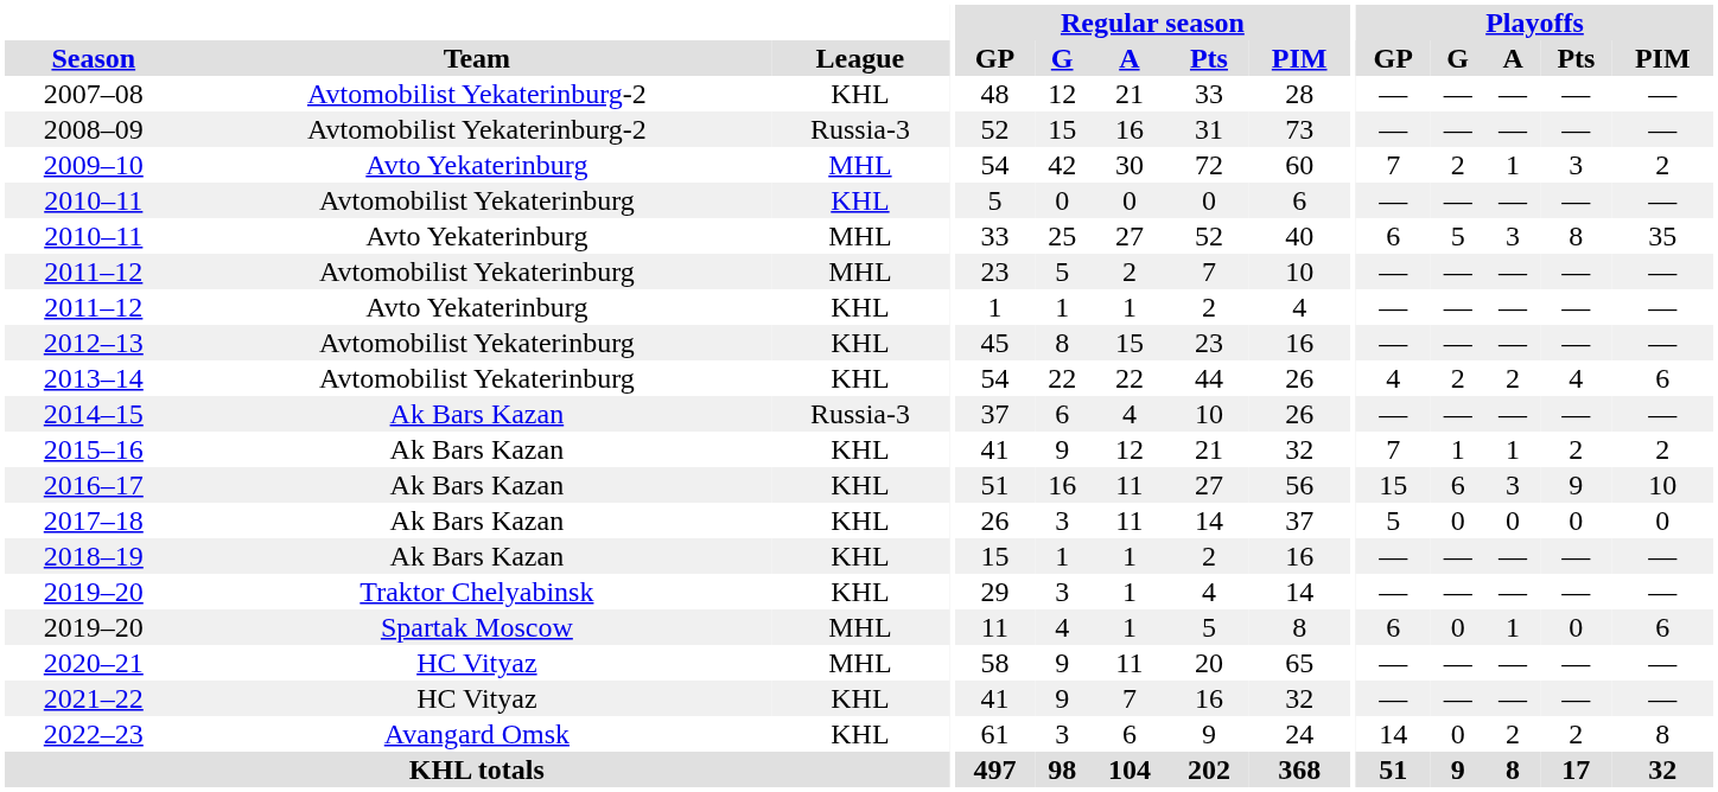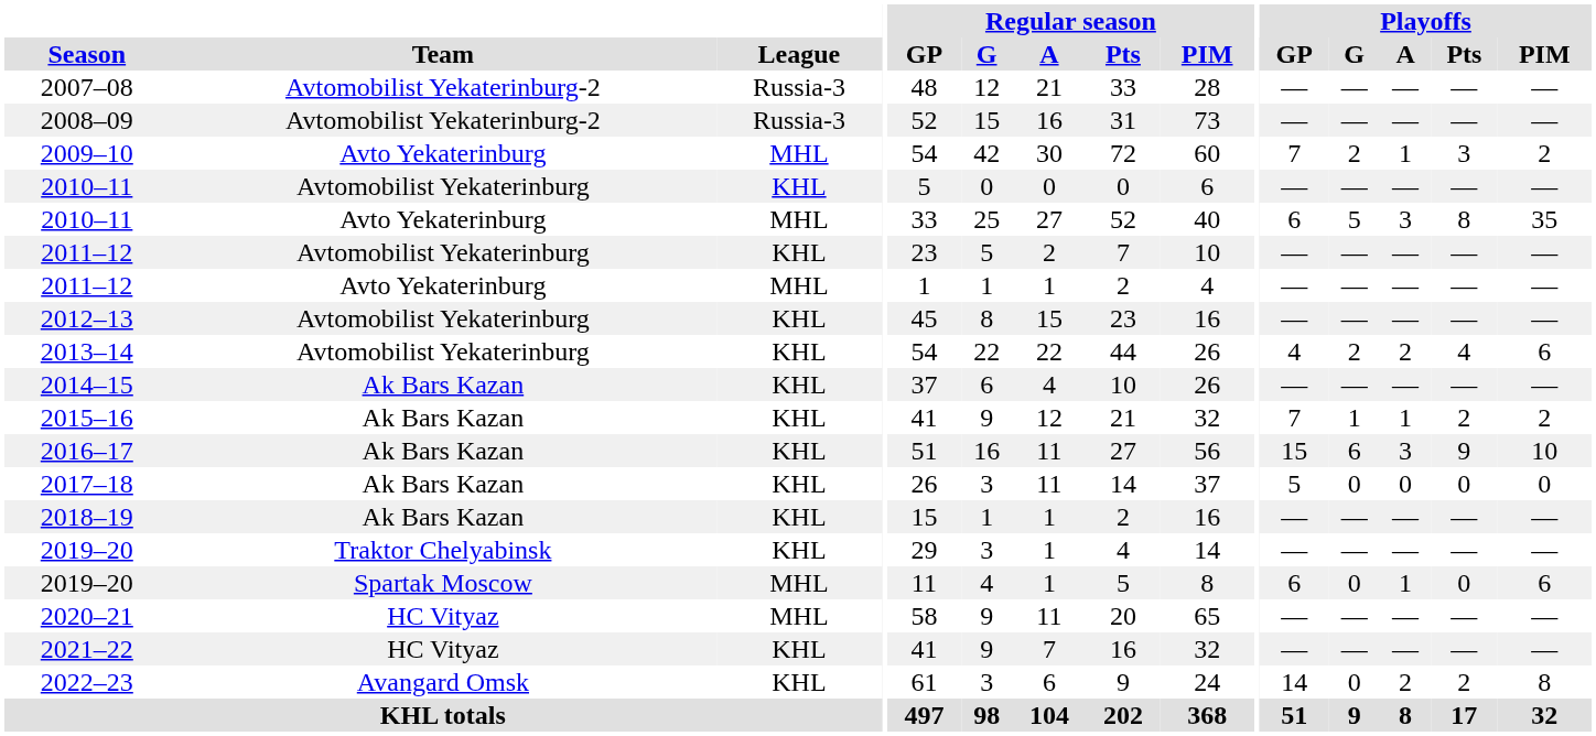 <table border="0" cellpadding="1" cellspacing="0" style="text-align:center; width:60em">
 <tr bgcolor="#e0e0e0">
 <th colspan="3" bgcolor="#ffffff"></th>
 <th rowspan="99" bgcolor="#ffffff"></th>
 <th colspan="5"><a href='#'>Regular season</a></th>
 <th rowspan="99" bgcolor="#ffffff"></th>
 <th colspan="5"><a href='#'>Playoffs</a></th>
 </tr>
 <tr bgcolor="#e0e0e0">
 <th><a href='#'>Season</a></th>
 <th>Team</th>
 <th>League</th>
 <th>GP</th>
 <th><a href='#'>G</a></th>
 <th><a href='#'>A</a></th>
 <th><a href='#'>Pts</a></th>
 <th><a href='#'>PIM</a></th>
 <th>GP</th>
 <th>G</th>
 <th>A</th>
 <th>Pts</th>
 <th>PIM</th>
 </tr>
 <tr ALIGN="center">
 <td>2007–08</td>
 <td><a href='#'>Avtomobilist Yekaterinburg</a>-2</td>
-<td>KHL</td>
+<td>Russia-3</td>
 <td>48</td>
 <td>12</td>
 <td>21</td>
 <td>33</td>
 <td>28</td>
 <td>—</td>
 <td>—</td>
 <td>—</td>
 <td>—</td>
 <td>—</td>
 </tr>
 <tr ALIGN="center" bgcolor="#f0f0f0">
 <td>2008–09</td>
 <td>Avtomobilist Yekaterinburg-2</td>
 <td>Russia-3</td>
 <td>52</td>
 <td>15</td>
 <td>16</td>
 <td>31</td>
 <td>73</td>
 <td>—</td>
 <td>—</td>
 <td>—</td>
 <td>—</td>
 <td>—</td>
 </tr>
 <tr ALIGN="center">
 <td><a href='#'>2009–10</a></td>
 <td><a href='#'>Avto Yekaterinburg</a></td>
 <td><a href='#'>MHL</a></td>
 <td>54</td>
 <td>42</td>
 <td>30</td>
 <td>72</td>
 <td>60</td>
 <td>7</td>
 <td>2</td>
 <td>1</td>
 <td>3</td>
 <td>2</td>
 </tr>
 <tr ALIGN="center" bgcolor="#f0f0f0">
 <td><a href='#'>2010–11</a></td>
 <td>Avtomobilist Yekaterinburg</td>
 <td><a href='#'>KHL</a></td>
 <td>5</td>
 <td>0</td>
 <td>0</td>
 <td>0</td>
 <td>6</td>
 <td>—</td>
 <td>—</td>
 <td>—</td>
 <td>—</td>
 <td>—</td>
 </tr>
 <tr ALIGN="center">
 <td><a href='#'>2010–11</a></td>
 <td>Avto Yekaterinburg</td>
 <td>MHL</td>
 <td>33</td>
 <td>25</td>
 <td>27</td>
 <td>52</td>
 <td>40</td>
 <td>6</td>
 <td>5</td>
 <td>3</td>
 <td>8</td>
 <td>35</td>
 </tr>
 <tr ALIGN="center" bgcolor="#f0f0f0">
 <td><a href='#'>2011–12</a></td>
 <td>Avtomobilist Yekaterinburg</td>
-<td>MHL</td>
+<td>KHL</td>
 <td>23</td>
 <td>5</td>
 <td>2</td>
 <td>7</td>
 <td>10</td>
 <td>—</td>
 <td>—</td>
 <td>—</td>
 <td>—</td>
 <td>—</td>
 </tr>
 <tr ALIGN="center">
 <td><a href='#'>2011–12</a></td>
 <td>Avto Yekaterinburg</td>
-<td>KHL</td>
+<td>MHL</td>
 <td>1</td>
 <td>1</td>
 <td>1</td>
 <td>2</td>
 <td>4</td>
 <td>—</td>
 <td>—</td>
 <td>—</td>
 <td>—</td>
 <td>—</td>
 </tr>
 <tr ALIGN="center" bgcolor="#f0f0f0">
 <td><a href='#'>2012–13</a></td>
 <td>Avtomobilist Yekaterinburg</td>
 <td>KHL</td>
 <td>45</td>
 <td>8</td>
 <td>15</td>
 <td>23</td>
 <td>16</td>
 <td>—</td>
 <td>—</td>
 <td>—</td>
 <td>—</td>
 <td>—</td>
 </tr>
 <tr ALIGN="center">
 <td><a href='#'>2013–14</a></td>
 <td>Avtomobilist Yekaterinburg</td>
 <td>KHL</td>
 <td>54</td>
 <td>22</td>
 <td>22</td>
 <td>44</td>
 <td>26</td>
 <td>4</td>
 <td>2</td>
 <td>2</td>
 <td>4</td>
 <td>6</td>
 </tr>
 <tr ALIGN="center" bgcolor="#f0f0f0">
 <td><a href='#'>2014–15</a></td>
 <td><a href='#'>Ak Bars Kazan</a></td>
-<td>Russia-3</td>
+<td>KHL</td>
 <td>37</td>
 <td>6</td>
 <td>4</td>
 <td>10</td>
 <td>26</td>
 <td>—</td>
 <td>—</td>
 <td>—</td>
 <td>—</td>
 <td>—</td>
 </tr>
 <tr ALIGN="center">
 <td><a href='#'>2015–16</a></td>
 <td>Ak Bars Kazan</td>
 <td>KHL</td>
 <td>41</td>
 <td>9</td>
 <td>12</td>
 <td>21</td>
 <td>32</td>
 <td>7</td>
 <td>1</td>
 <td>1</td>
 <td>2</td>
 <td>2</td>
 </tr>
 <tr ALIGN="center" bgcolor="#f0f0f0">
 <td><a href='#'>2016–17</a></td>
 <td>Ak Bars Kazan</td>
 <td>KHL</td>
 <td>51</td>
 <td>16</td>
 <td>11</td>
 <td>27</td>
 <td>56</td>
 <td>15</td>
 <td>6</td>
 <td>3</td>
 <td>9</td>
 <td>10</td>
 </tr>
 <tr ALIGN="center">
 <td><a href='#'>2017–18</a></td>
 <td>Ak Bars Kazan</td>
 <td>KHL</td>
 <td>26</td>
 <td>3</td>
 <td>11</td>
 <td>14</td>
 <td>37</td>
 <td>5</td>
 <td>0</td>
 <td>0</td>
 <td>0</td>
 <td>0</td>
 </tr>
 <tr ALIGN="center" bgcolor="#f0f0f0">
 <td><a href='#'>2018–19</a></td>
 <td>Ak Bars Kazan</td>
 <td>KHL</td>
 <td>15</td>
 <td>1</td>
 <td>1</td>
 <td>2</td>
 <td>16</td>
 <td>—</td>
 <td>—</td>
 <td>—</td>
 <td>—</td>
 <td>—</td>
 </tr>
 <tr ALIGN="center">
 <td><a href='#'>2019–20</a></td>
 <td><a href='#'>Traktor Chelyabinsk</a></td>
 <td>KHL</td>
 <td>29</td>
 <td>3</td>
 <td>1</td>
 <td>4</td>
 <td>14</td>
 <td>—</td>
 <td>—</td>
 <td>—</td>
 <td>—</td>
 <td>—</td>
 </tr>
 <tr ALIGN="center" bgcolor="#f0f0f0">
 <td>2019–20</td>
 <td><a href='#'>Spartak Moscow</a></td>
 <td>MHL</td>
 <td>11</td>
 <td>4</td>
 <td>1</td>
 <td>5</td>
 <td>8</td>
 <td>6</td>
 <td>0</td>
 <td>1</td>
 <td>0</td>
 <td>6</td>
 </tr>
 <tr ALIGN="center">
 <td><a href='#'>2020–21</a></td>
 <td><a href='#'>HC Vityaz</a></td>
 <td>MHL</td>
 <td>58</td>
 <td>9</td>
 <td>11</td>
 <td>20</td>
 <td>65</td>
 <td>—</td>
 <td>—</td>
 <td>—</td>
 <td>—</td>
 <td>—</td>
 </tr>
 <tr ALIGN="center" bgcolor="#f0f0f0">
 <td><a href='#'>2021–22</a></td>
 <td>HC Vityaz</td>
 <td>KHL</td>
 <td>41</td>
 <td>9</td>
 <td>7</td>
 <td>16</td>
 <td>32</td>
 <td>—</td>
 <td>—</td>
 <td>—</td>
 <td>—</td>
 <td>—</td>
 </tr>
 <tr ALIGN="center">
 <td><a href='#'>2022–23</a></td>
 <td><a href='#'>Avangard Omsk</a></td>
 <td>KHL</td>
 <td>61</td>
 <td>3</td>
 <td>6</td>
 <td>9</td>
 <td>24</td>
 <td>14</td>
 <td>0</td>
 <td>2</td>
 <td>2</td>
 <td>8</td>
 </tr>
 <tr ALIGN="center" bgcolor="#e0e0e0">
 <th colspan="3">KHL totals</th>
 <th>497</th>
 <th>98</th>
 <th>104</th>
 <th>202</th>
 <th>368</th>
 <th>51</th>
 <th>9</th>
 <th>8</th>
 <th>17</th>
 <th>32</th>
 </tr>
 </table>
